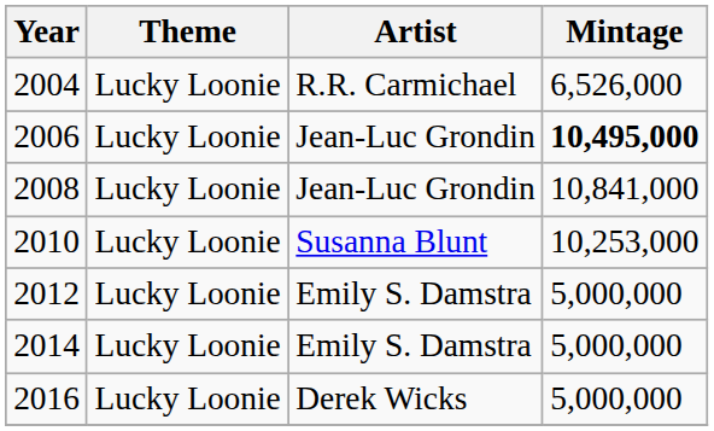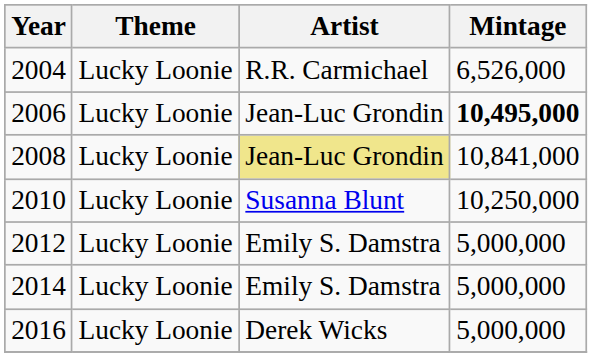 <table class="wikitable">
 <tr>
 <th>Year</th>
 <th>Theme</th>
 <th>Artist</th>
 <th>Mintage</th>
 </tr>
 <tr>
 <td>2004</td>
 <td>Lucky Loonie</td>
 <td>R.R. Carmichael</td>
 <td>6,526,000</td>
 </tr>
 <tr>
 <td>2006</td>
 <td>Lucky Loonie</td>
 <td>Jean-Luc Grondin</td>
 <td><strong>10,495,000 </strong></td>
 </tr>
 <tr>
 <td>2008</td>
 <td>Lucky Loonie</td>
-<td>Jean-Luc Grondin</td>
+<td style="background: khaki;">Jean-Luc Grondin</td>
 <td>10,841,000</td>
 </tr>
 <tr>
 <td>2010</td>
 <td>Lucky Loonie</td>
 <td><a href='#'>Susanna Blunt</a></td>
-<td>10,253,000</td>
+<td>10,250,000</td>
 </tr>
 <tr>
 <td>2012</td>
 <td>Lucky Loonie</td>
 <td>Emily S. Damstra</td>
 <td>5,000,000</td>
 </tr>
 <tr>
 <td>2014</td>
 <td>Lucky Loonie</td>
 <td>Emily S. Damstra</td>
 <td>5,000,000</td>
 </tr>
 <tr>
 <td>2016</td>
 <td>Lucky Loonie</td>
 <td>Derek Wicks</td>
 <td>5,000,000</td>
 </tr>
 <tr>
 </tr>
 </table>
